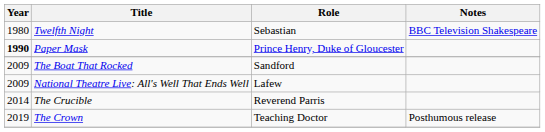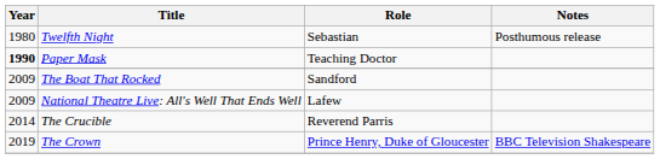 <table class="wikitable sortable">
 <tr>
 <th>Year</th>
 <th>Title</th>
 <th>Role</th>
 <th>Notes</th>
 </tr>
 <tr>
 <td>1980</td>
 <td><em><a href='#'>Twelfth Night</a></em></td>
 <td>Sebastian</td>
-<td><a href='#'>BBC Television Shakespeare</a></td>
+<td>Posthumous release</td>
 </tr>
 <tr>
 <td><strong>1990</strong></td>
 <td><em><a href='#'>Paper Mask</a></em></td>
-<td><a href='#'>Prince Henry, Duke of Gloucester</a></td>
+<td>Teaching Doctor</td>
 <td></td>
 </tr>
 <tr>
 </tr>
 <tr>
 <td>2009</td>
 <td><em><a href='#'>The Boat That Rocked</a></em></td>
 <td>Sandford</td>
 <td></td>
 </tr>
 <tr>
 <td>2009</td>
 <td><em><a href='#'>National Theatre Live</a>: All's Well That Ends Well</em></td>
 <td>Lafew</td>
 <td></td>
 </tr>
 <tr>
 <td>2014</td>
 <td><em>The Crucible</em></td>
 <td>Reverend Parris</td>
 <td></td>
 </tr>
 <tr>
 <td>2019</td>
 <td><em><a href='#'>The Crown</a></em></td>
-<td>Teaching Doctor</td>
-<td>Posthumous release</td>
+<td><a href='#'>Prince Henry, Duke of Gloucester</a></td>
+<td><a href='#'>BBC Television Shakespeare</a></td>
 </tr>
 <tr>
 </tr>
 </table>
